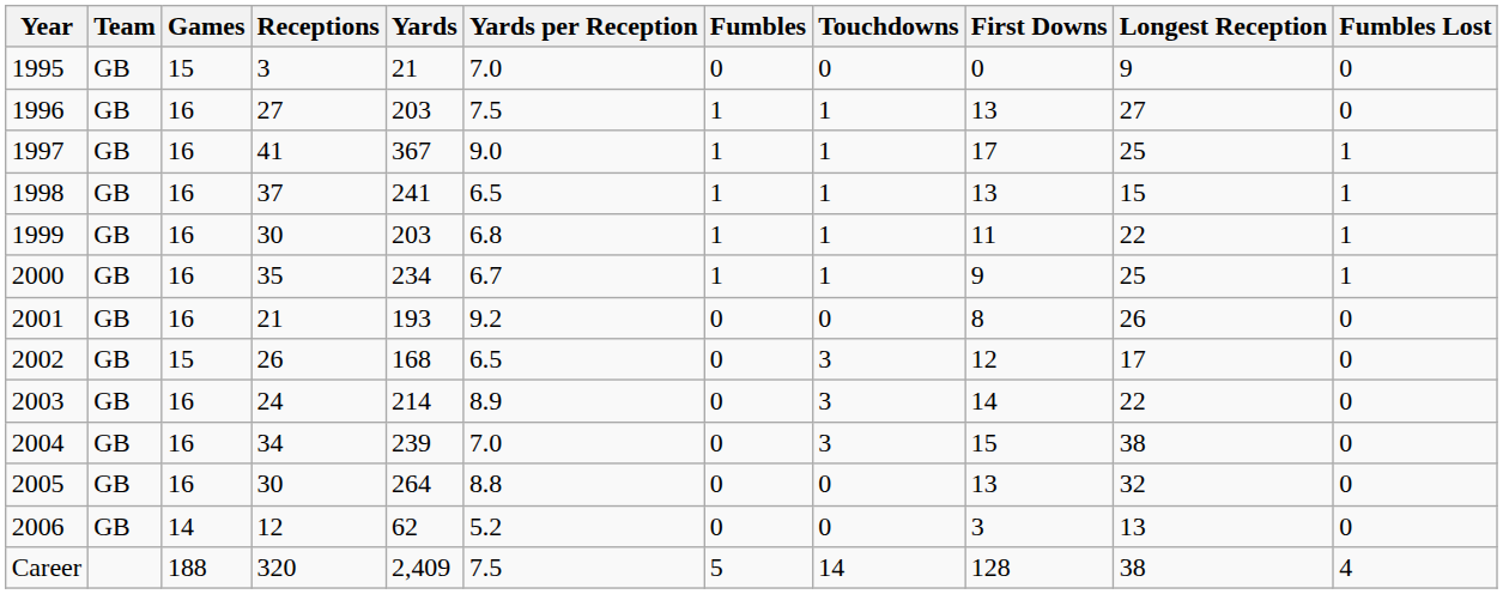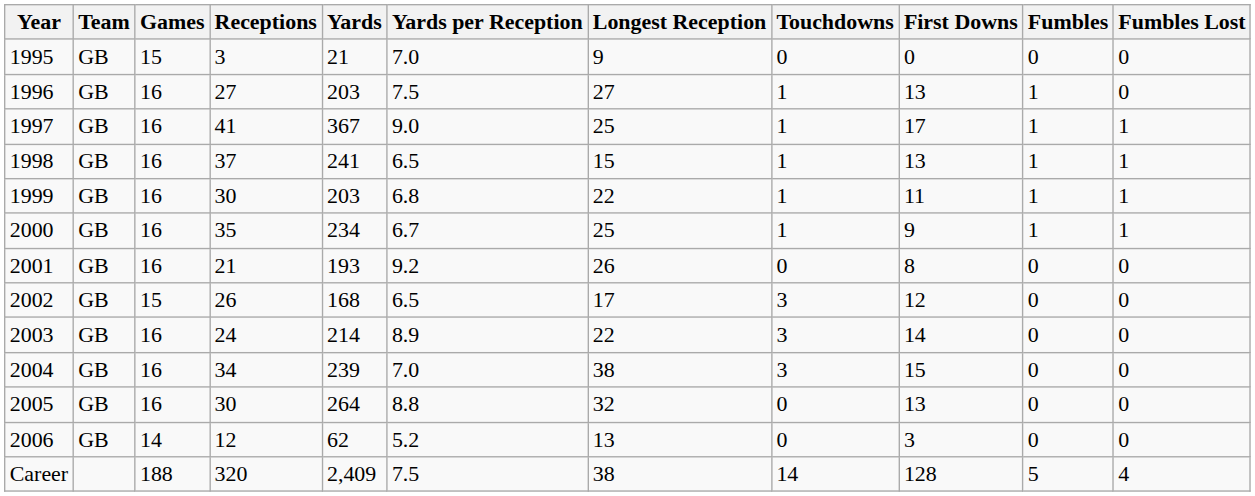 <table class="wikitable">
 <tr>
 <th>Year</th>
 <th>Team</th>
 <th>Games</th>
 <th>Receptions</th>
 <th>Yards</th>
 <th>Yards per Reception</th>
-<th>Fumbles</th>
+<th>Longest Reception</th>
 <th>Touchdowns</th>
 <th>First Downs</th>
-<th>Longest Reception</th>
+<th>Fumbles</th>
 <th>Fumbles Lost</th>
 </tr>
 <tr>
 <td>1995</td>
 <td>GB</td>
 <td>15</td>
 <td>3</td>
 <td>21</td>
 <td>7.0</td>
+<td>9</td>
 <td>0</td>
 <td>0</td>
 <td>0</td>
-<td>9</td>
 <td>0</td>
 </tr>
 <tr>
 <td>1996</td>
 <td>GB</td>
 <td>16</td>
 <td>27</td>
 <td>203</td>
 <td>7.5</td>
-<td>1</td>
+<td>27</td>
 <td>1</td>
 <td>13</td>
-<td>27</td>
+<td>1</td>
 <td>0</td>
 </tr>
 <tr>
 <td>1997</td>
 <td>GB</td>
 <td>16</td>
 <td>41</td>
 <td>367</td>
 <td>9.0</td>
-<td>1</td>
+<td>25</td>
 <td>1</td>
 <td>17</td>
-<td>25</td>
+<td>1</td>
 <td>1</td>
 </tr>
 <tr>
 <td>1998</td>
 <td>GB</td>
 <td>16</td>
 <td>37</td>
 <td>241</td>
 <td>6.5</td>
-<td>1</td>
+<td>15</td>
 <td>1</td>
 <td>13</td>
-<td>15</td>
+<td>1</td>
 <td>1</td>
 </tr>
 <tr>
 <td>1999</td>
 <td>GB</td>
 <td>16</td>
 <td>30</td>
 <td>203</td>
 <td>6.8</td>
-<td>1</td>
+<td>22</td>
 <td>1</td>
 <td>11</td>
-<td>22</td>
+<td>1</td>
 <td>1</td>
 </tr>
 <tr>
 <td>2000</td>
 <td>GB</td>
 <td>16</td>
 <td>35</td>
 <td>234</td>
 <td>6.7</td>
-<td>1</td>
+<td>25</td>
 <td>1</td>
 <td>9</td>
-<td>25</td>
+<td>1</td>
 <td>1</td>
 </tr>
 <tr>
 <td>2001</td>
 <td>GB</td>
 <td>16</td>
 <td>21</td>
 <td>193</td>
 <td>9.2</td>
-<td>0</td>
+<td>26</td>
 <td>0</td>
 <td>8</td>
-<td>26</td>
+<td>0</td>
 <td>0</td>
 </tr>
 <tr>
 <td>2002</td>
 <td>GB</td>
 <td>15</td>
 <td>26</td>
 <td>168</td>
 <td>6.5</td>
-<td>0</td>
+<td>17</td>
 <td>3</td>
 <td>12</td>
-<td>17</td>
+<td>0</td>
 <td>0</td>
 </tr>
 <tr>
 <td>2003</td>
 <td>GB</td>
 <td>16</td>
 <td>24</td>
 <td>214</td>
 <td>8.9</td>
-<td>0</td>
+<td>22</td>
 <td>3</td>
 <td>14</td>
-<td>22</td>
+<td>0</td>
 <td>0</td>
 </tr>
 <tr>
 <td>2004</td>
 <td>GB</td>
 <td>16</td>
 <td>34</td>
 <td>239</td>
 <td>7.0</td>
-<td>0</td>
+<td>38</td>
 <td>3</td>
 <td>15</td>
-<td>38</td>
+<td>0</td>
 <td>0</td>
 </tr>
 <tr>
 <td>2005</td>
 <td>GB</td>
 <td>16</td>
 <td>30</td>
 <td>264</td>
 <td>8.8</td>
-<td>0</td>
+<td>32</td>
 <td>0</td>
 <td>13</td>
-<td>32</td>
+<td>0</td>
 <td>0</td>
 </tr>
 <tr>
 <td>2006</td>
 <td>GB</td>
 <td>14</td>
 <td>12</td>
 <td>62</td>
 <td>5.2</td>
-<td>0</td>
+<td>13</td>
 <td>0</td>
 <td>3</td>
-<td>13</td>
+<td>0</td>
 <td>0</td>
 </tr>
 <tr>
 <td>Career</td>
 <td></td>
 <td>188</td>
 <td>320</td>
 <td>2,409</td>
 <td>7.5</td>
-<td>5</td>
+<td>38</td>
 <td>14</td>
 <td>128</td>
-<td>38</td>
+<td>5</td>
 <td>4</td>
 </tr>
 </table>
